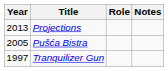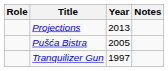 <table class="wikitable sortable">
 <tr>
+<th>Role</th>
+<th>Title</th>
 <th>Year</th>
-<th>Title</th>
-<th>Role</th>
 <th class="unsortable">Notes</th>
 </tr>
 <tr>
+<td></td>
+<td><em><a href='#'>Projections</a></em></td>
 <td>2013</td>
-<td><em><a href='#'>Projections</a></em></td>
-<td></td>
 <td></td>
 </tr>
 <tr>
+<td></td>
+<td><em><a href='#'>Pušća Bistra</a></em></td>
 <td>2005</td>
-<td><em><a href='#'>Pušća Bistra</a></em></td>
-<td></td>
 <td></td>
 </tr>
 <tr>
+<td></td>
+<td><em><a href='#'>Tranquilizer Gun</a></em></td>
 <td>1997</td>
-<td><em><a href='#'>Tranquilizer Gun</a></em></td>
-<td></td>
 <td></td>
 </tr>
 </table>
